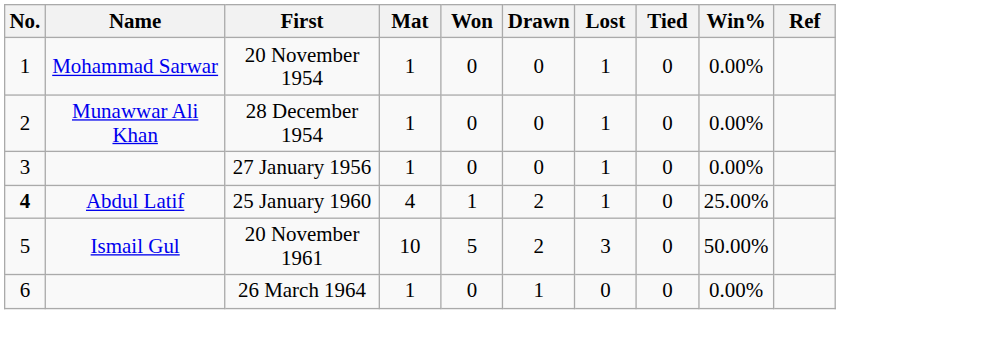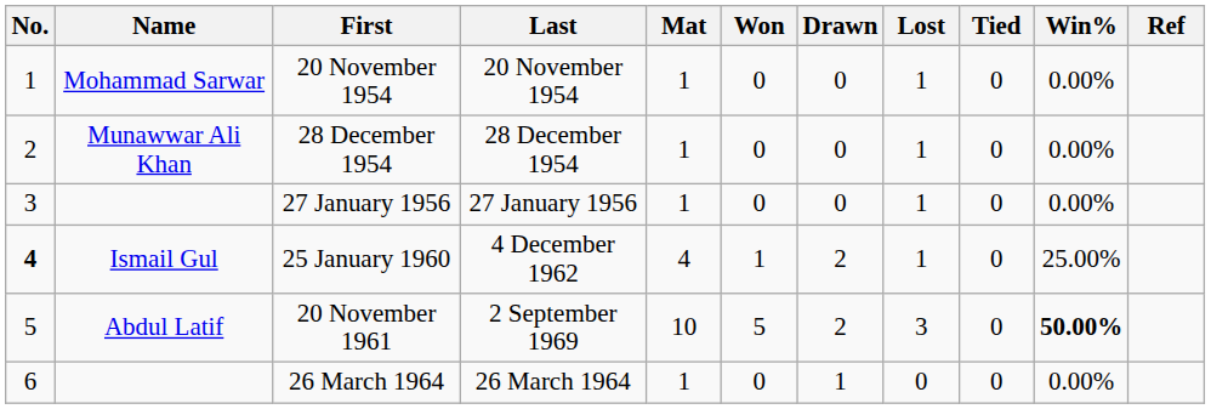 <table class="wikitable sortable">
 <tr>
 <th width="20">No.</th>
 <th width="130">Name</th>
 <th width="110">First</th>
+<th width="110">Last</th>
 <th width="40">Mat</th>
 <th width="40">Won</th>
 <th width="40">Drawn</th>
 <th width="40">Lost</th>
 <th width="40">Tied</th>
 <th width="50">Win%</th>
 <th width="40">Ref</th>
 </tr>
 <tr align=center>
 <td>1</td>
 <td><a href='#'>Mohammad Sarwar</a></td>
+<td>20 November 1954</td>
 <td>20 November 1954</td>
 <td>1</td>
 <td>0</td>
 <td>0</td>
 <td>1</td>
 <td>0</td>
 <td>0.00%</td>
 <td></td>
 </tr>
 <tr align=center>
 <td>2</td>
 <td><a href='#'>Munawwar Ali Khan</a></td>
 <td>28 December 1954</td>
+<td>28 December 1954</td>
 <td>1</td>
 <td>0</td>
 <td>0</td>
 <td>1</td>
 <td>0</td>
 <td>0.00%</td>
 <td></td>
 </tr>
 <tr align=center>
 <td>3</td>
 <td></td>
 <td>27 January 1956</td>
+<td>27 January 1956</td>
 <td>1</td>
 <td>0</td>
 <td>0</td>
 <td>1</td>
 <td>0</td>
 <td>0.00%</td>
 <td></td>
 </tr>
 <tr align=center>
 <td><strong>4</strong></td>
-<td><a href='#'>Abdul Latif</a></td>
+<td><a href='#'>Ismail Gul</a></td>
 <td>25 January 1960</td>
+<td>4 December 1962</td>
 <td>4</td>
 <td>1</td>
 <td>2</td>
 <td>1</td>
 <td>0</td>
 <td>25.00%</td>
 <td></td>
 </tr>
 <tr align=center>
 <td>5</td>
-<td><a href='#'>Ismail Gul</a></td>
+<td><a href='#'>Abdul Latif</a></td>
 <td>20 November 1961</td>
+<td>2 September 1969</td>
 <td>10</td>
 <td>5</td>
 <td>2</td>
 <td>3</td>
 <td>0</td>
-<td>50.00%</td>
+<td><strong>50.00%</strong></td>
 <td></td>
 </tr>
 <tr align=center>
 <td>6</td>
 <td></td>
+<td>26 March 1964</td>
 <td>26 March 1964</td>
 <td>1</td>
 <td>0</td>
 <td>1</td>
 <td>0</td>
 <td>0</td>
 <td>0.00%</td>
 <td></td>
 </tr>
 </table>
